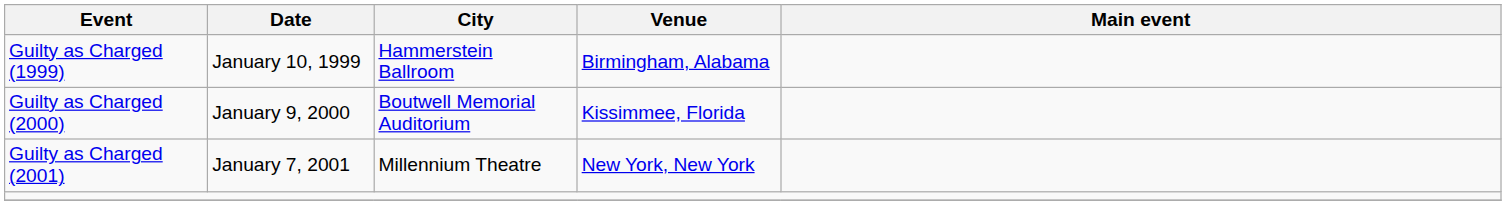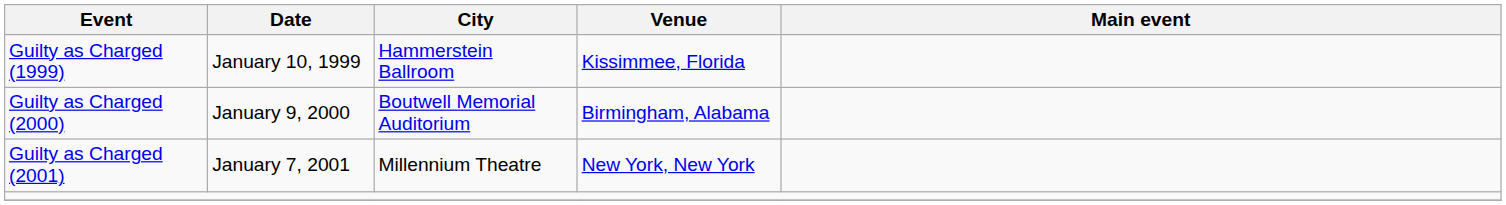 <table class="wikitable">
 <tr>
 <th width=11%>Event</th>
 <th width=9%>Date</th>
 <th width=11%>City</th>
 <th width=11%>Venue</th>
 <th width=39%>Main event</th>
 </tr>
 <tr>
 <td><a href='#'>Guilty as Charged (1999)</a></td>
 <td>January 10, 1999</td>
 <td><a href='#'>Hammerstein Ballroom</a></td>
-<td><a href='#'>Birmingham, Alabama</a></td>
+<td><a href='#'>Kissimmee, Florida</a></td>
 <td></td>
 </tr>
 <tr>
 <td><a href='#'>Guilty as Charged (2000)</a></td>
 <td>January 9, 2000</td>
 <td><a href='#'>Boutwell Memorial Auditorium</a></td>
-<td><a href='#'>Kissimmee, Florida</a></td>
+<td><a href='#'>Birmingham, Alabama</a></td>
 <td></td>
 </tr>
 <tr>
 <td><a href='#'>Guilty as Charged (2001)</a></td>
 <td>January 7, 2001</td>
 <td>Millennium Theatre</td>
 <td><a href='#'>New York, New York</a></td>
 <td></td>
 </tr>
 <tr>
 <td colspan="10"></td>
 </tr>
 <tr>
 </tr>
 </table>
